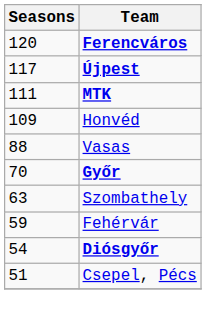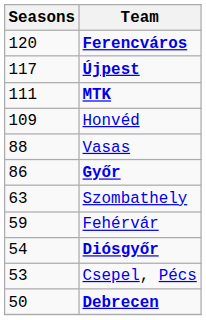 <table class="wikitable collapsible collapsed">
 <tr>
 <th>Seasons</th>
 <th>Team</th>
 </tr>
 <tr>
 <td>120</td>
 <td><strong><a href='#'>Ferencváros</a></strong></td>
 </tr>
 <tr>
 <td>117</td>
 <td><strong><a href='#'>Újpest</a></strong></td>
 </tr>
 <tr>
 <td>111</td>
 <td><strong><a href='#'>MTK</a></strong></td>
 </tr>
 <tr>
 <td>109</td>
 <td><a href='#'>Honvéd</a></td>
 </tr>
 <tr>
 <td>88</td>
 <td><a href='#'>Vasas</a></td>
 </tr>
 <tr>
-<td>70</td>
+<td>86</td>
 <td><strong><a href='#'>Győr</a></strong></td>
 </tr>
 <tr>
 <td>63</td>
 <td><a href='#'>Szombathely</a></td>
 </tr>
 <tr>
 <td>59</td>
 <td><a href='#'>Fehérvár</a></td>
 </tr>
 <tr>
 <td>54</td>
 <td><strong><a href='#'>Diósgyőr</a></strong></td>
 </tr>
 <tr>
-<td>51</td>
+<td>53</td>
 <td><a href='#'>Csepel</a>, <a href='#'>Pécs</a></td>
+</tr>
+<tr>
+<td>50</td>
+<td><strong><a href='#'>Debrecen</a></strong></td>
 </tr>
 <tr>
 </tr>
 </table>
